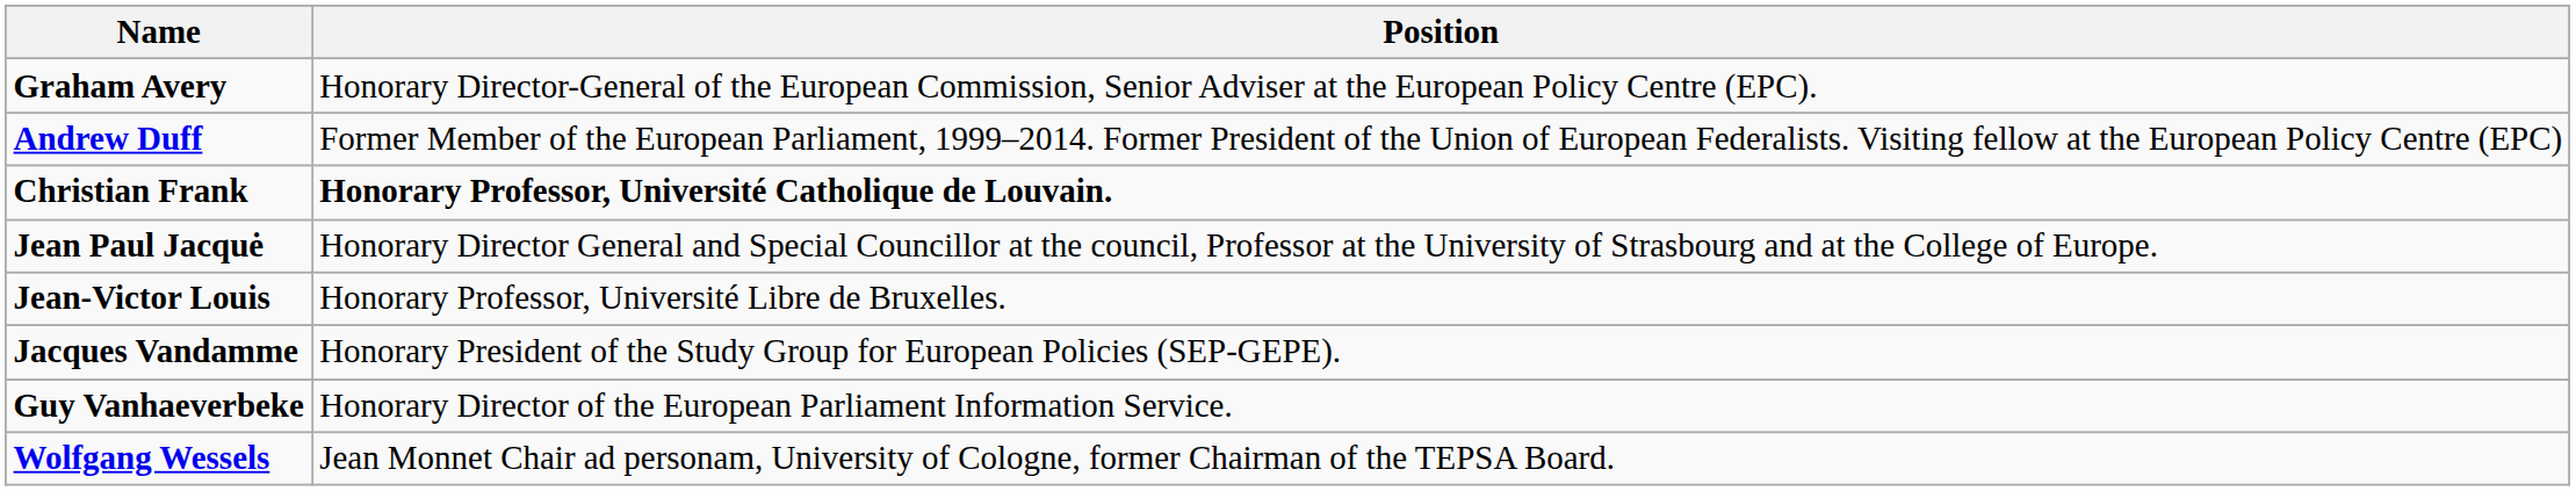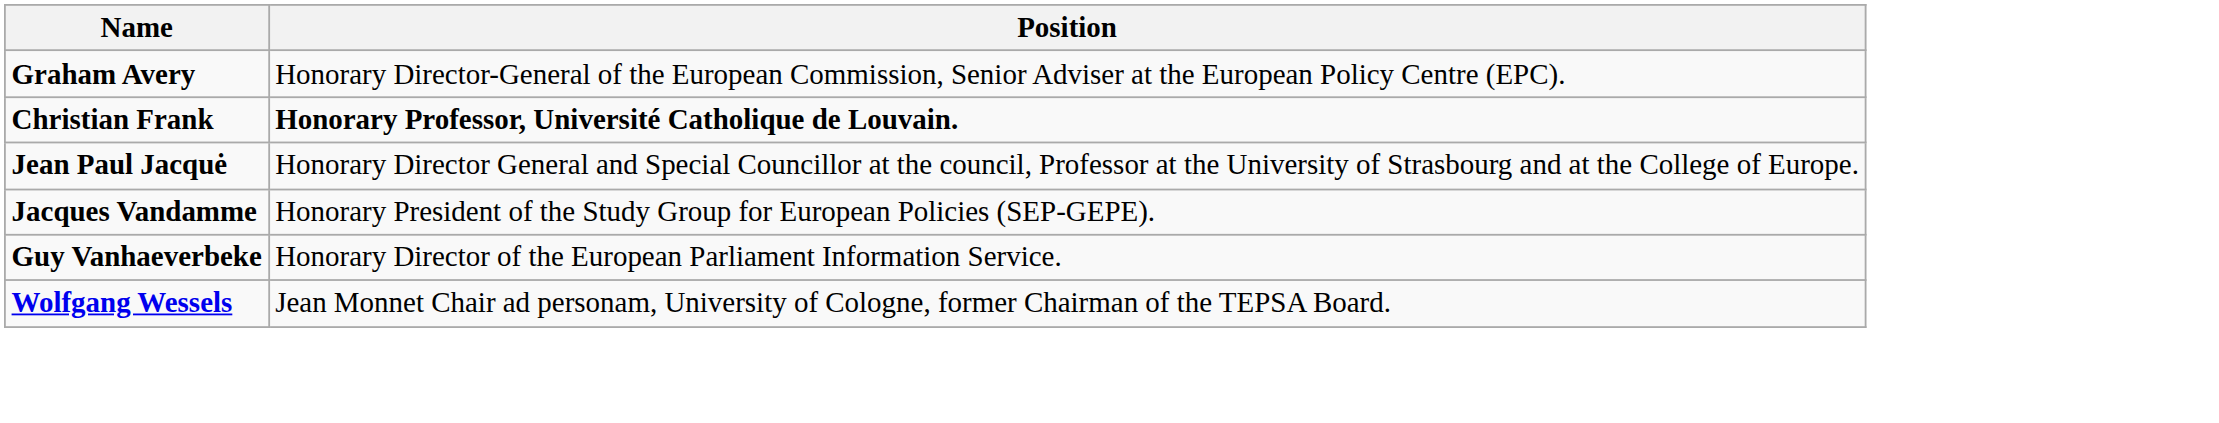 <table class="wikitable">
 <tr>
 <th>Name</th>
 <th>Position</th>
 </tr>
 <tr>
 <td><strong>Graham Avery</strong></td>
 <td>Honorary Director-General of the European Commission, Senior Adviser at the European Policy Centre (EPC).</td>
 </tr>
 <tr>
-<td><strong><a href='#'>Andrew Duff</a></strong></td>
-<td>Former Member of the European Parliament, 1999–2014. Former President of the Union of European Federalists. Visiting fellow at the European Policy Centre (EPC)</td>
-</tr>
-<tr>
 <td><strong>Christian Frank</strong></td>
 <td><strong>Honorary Professor, Université Catholique de Louvain.</strong></td>
 </tr>
 <tr>
 <td><strong>Jean Paul Jacquė</strong></td>
 <td>Honorary Director General and Special Councillor at the council, Professor at the University of Strasbourg and at the College of Europe.</td>
-</tr>
-<tr>
-<td><strong>Jean-Victor Louis</strong></td>
-<td>Honorary Professor, Université Libre de Bruxelles.</td>
 </tr>
 <tr>
 <td><strong>Jacques Vandamme</strong></td>
 <td>Honorary President of the Study Group for European Policies (SEP-GEPE).</td>
 </tr>
 <tr>
 <td><strong>Guy Vanhaeverbeke</strong></td>
 <td>Honorary Director of the European Parliament Information Service.</td>
 </tr>
 <tr>
 <td><strong><a href='#'>Wolfgang Wessels</a></strong></td>
 <td>Jean Monnet Chair ad personam, University of Cologne, former Chairman of the TEPSA Board.</td>
 </tr>
 </table>
